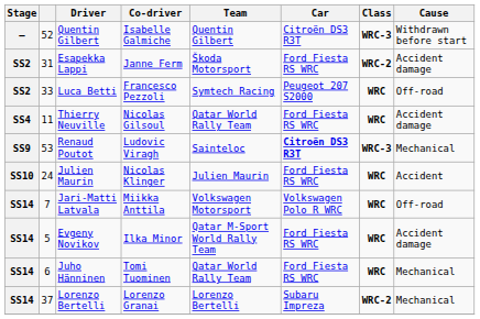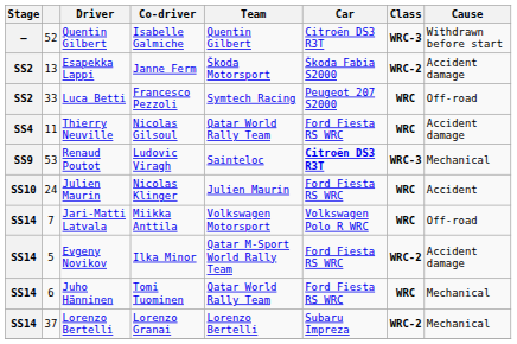 <table class="wikitable" width=90% style="text-align: left; font-size: 90%; max-width: 950px;">
 <tr>
 <th>Stage</th>
 <th></th>
 <th>Driver</th>
 <th>Co-driver</th>
 <th>Team</th>
 <th>Car</th>
 <th>Class</th>
 <th>Cause</th>
 </tr>
 <tr>
 <th>—</th>
 <td align="center">52</td>
 <td> <a href='#'>Quentin Gilbert</a></td>
 <td> <a href='#'>Isabelle Galmiche</a></td>
 <td> <a href='#'>Quentin Gilbert</a></td>
 <td><a href='#'>Citroën DS3 R3T</a></td>
 <td align="center"><strong><span>WRC-3</span></strong></td>
 <td>Withdrawn before start</td>
 </tr>
 <tr>
 <th>SS2</th>
-<td align="center">31</td>
+<td align="center">13</td>
 <td> <a href='#'>Esapekka Lappi</a></td>
 <td> <a href='#'>Janne Ferm</a></td>
 <td> <a href='#'>Škoda Motorsport</a></td>
-<td><a href='#'>Ford Fiesta RS WRC</a></td>
+<td><a href='#'>Škoda Fabia S2000</a></td>
 <td align="center"><strong><span>WRC-2</span></strong></td>
 <td>Accident damage</td>
 </tr>
 <tr>
 <th>SS2</th>
 <td align="center">33</td>
 <td> <a href='#'>Luca Betti</a></td>
 <td> <a href='#'>Francesco Pezzoli</a></td>
 <td> <a href='#'>Symtech Racing</a></td>
 <td><a href='#'>Peugeot 207 S2000</a></td>
 <td align="center"><strong><span>WRC</span></strong></td>
 <td>Off-road</td>
 </tr>
 <tr>
 <th>SS4</th>
 <td align="center">11</td>
 <td> <a href='#'>Thierry Neuville</a></td>
 <td> <a href='#'>Nicolas Gilsoul</a></td>
 <td> <a href='#'>Qatar World Rally Team</a></td>
 <td><a href='#'>Ford Fiesta RS WRC</a></td>
 <td align="center"><strong><span>WRC</span></strong></td>
 <td>Accident damage</td>
 </tr>
 <tr>
 <th>SS9</th>
 <td align="center">53</td>
 <td> <a href='#'>Renaud Poutot</a></td>
 <td> <a href='#'>Ludovic Viragh</a></td>
 <td> <a href='#'>Sainteloc</a></td>
 <td><strong><a href='#'>Citroën DS3 R3T</a></strong></td>
 <td align="center"><strong><span>WRC-3</span></strong></td>
 <td>Mechanical</td>
 </tr>
 <tr>
 <th>SS10</th>
 <td align="center">24</td>
 <td> <a href='#'>Julien Maurin</a></td>
 <td> <a href='#'>Nicolas Klinger</a></td>
 <td> <a href='#'>Julien Maurin</a></td>
 <td><a href='#'>Ford Fiesta RS WRC</a></td>
 <td align="center"><strong><span>WRC</span></strong></td>
 <td>Accident</td>
 </tr>
 <tr>
 <th>SS14</th>
 <td align="center">7</td>
 <td> <a href='#'>Jari-Matti Latvala</a></td>
 <td> <a href='#'>Miikka Anttila</a></td>
 <td> <a href='#'>Volkswagen Motorsport</a></td>
 <td><a href='#'>Volkswagen Polo R WRC</a></td>
 <td align="center"><strong><span>WRC</span></strong></td>
 <td>Off-road</td>
 </tr>
 <tr>
 <th>SS14</th>
 <td align="center">5</td>
 <td> <a href='#'>Evgeny Novikov</a></td>
 <td> <a href='#'>Ilka Minor</a></td>
 <td> <a href='#'>Qatar M-Sport World Rally Team</a></td>
 <td><a href='#'>Ford Fiesta RS WRC</a></td>
-<td align="center"><strong><span>WRC</span></strong></td>
+<td align="center"><strong><span>WRC-2</span></strong></td>
 <td>Accident damage</td>
 </tr>
 <tr>
 <th>SS14</th>
 <td align="center">6</td>
 <td> <a href='#'>Juho Hänninen</a></td>
 <td> <a href='#'>Tomi Tuominen</a></td>
 <td> <a href='#'>Qatar World Rally Team</a></td>
 <td><a href='#'>Ford Fiesta RS WRC</a></td>
 <td align="center"><strong><span>WRC</span></strong></td>
 <td>Mechanical</td>
 </tr>
 <tr>
 <th>SS14</th>
 <td align="center">37</td>
 <td> <a href='#'>Lorenzo Bertelli</a></td>
 <td> <a href='#'>Lorenzo Granai</a></td>
 <td> <a href='#'>Lorenzo Bertelli</a></td>
 <td><a href='#'>Subaru Impreza</a></td>
 <td align="center"><strong><span>WRC-2</span></strong></td>
 <td>Mechanical</td>
 </tr>
 <tr>
 </tr>
 </table>
